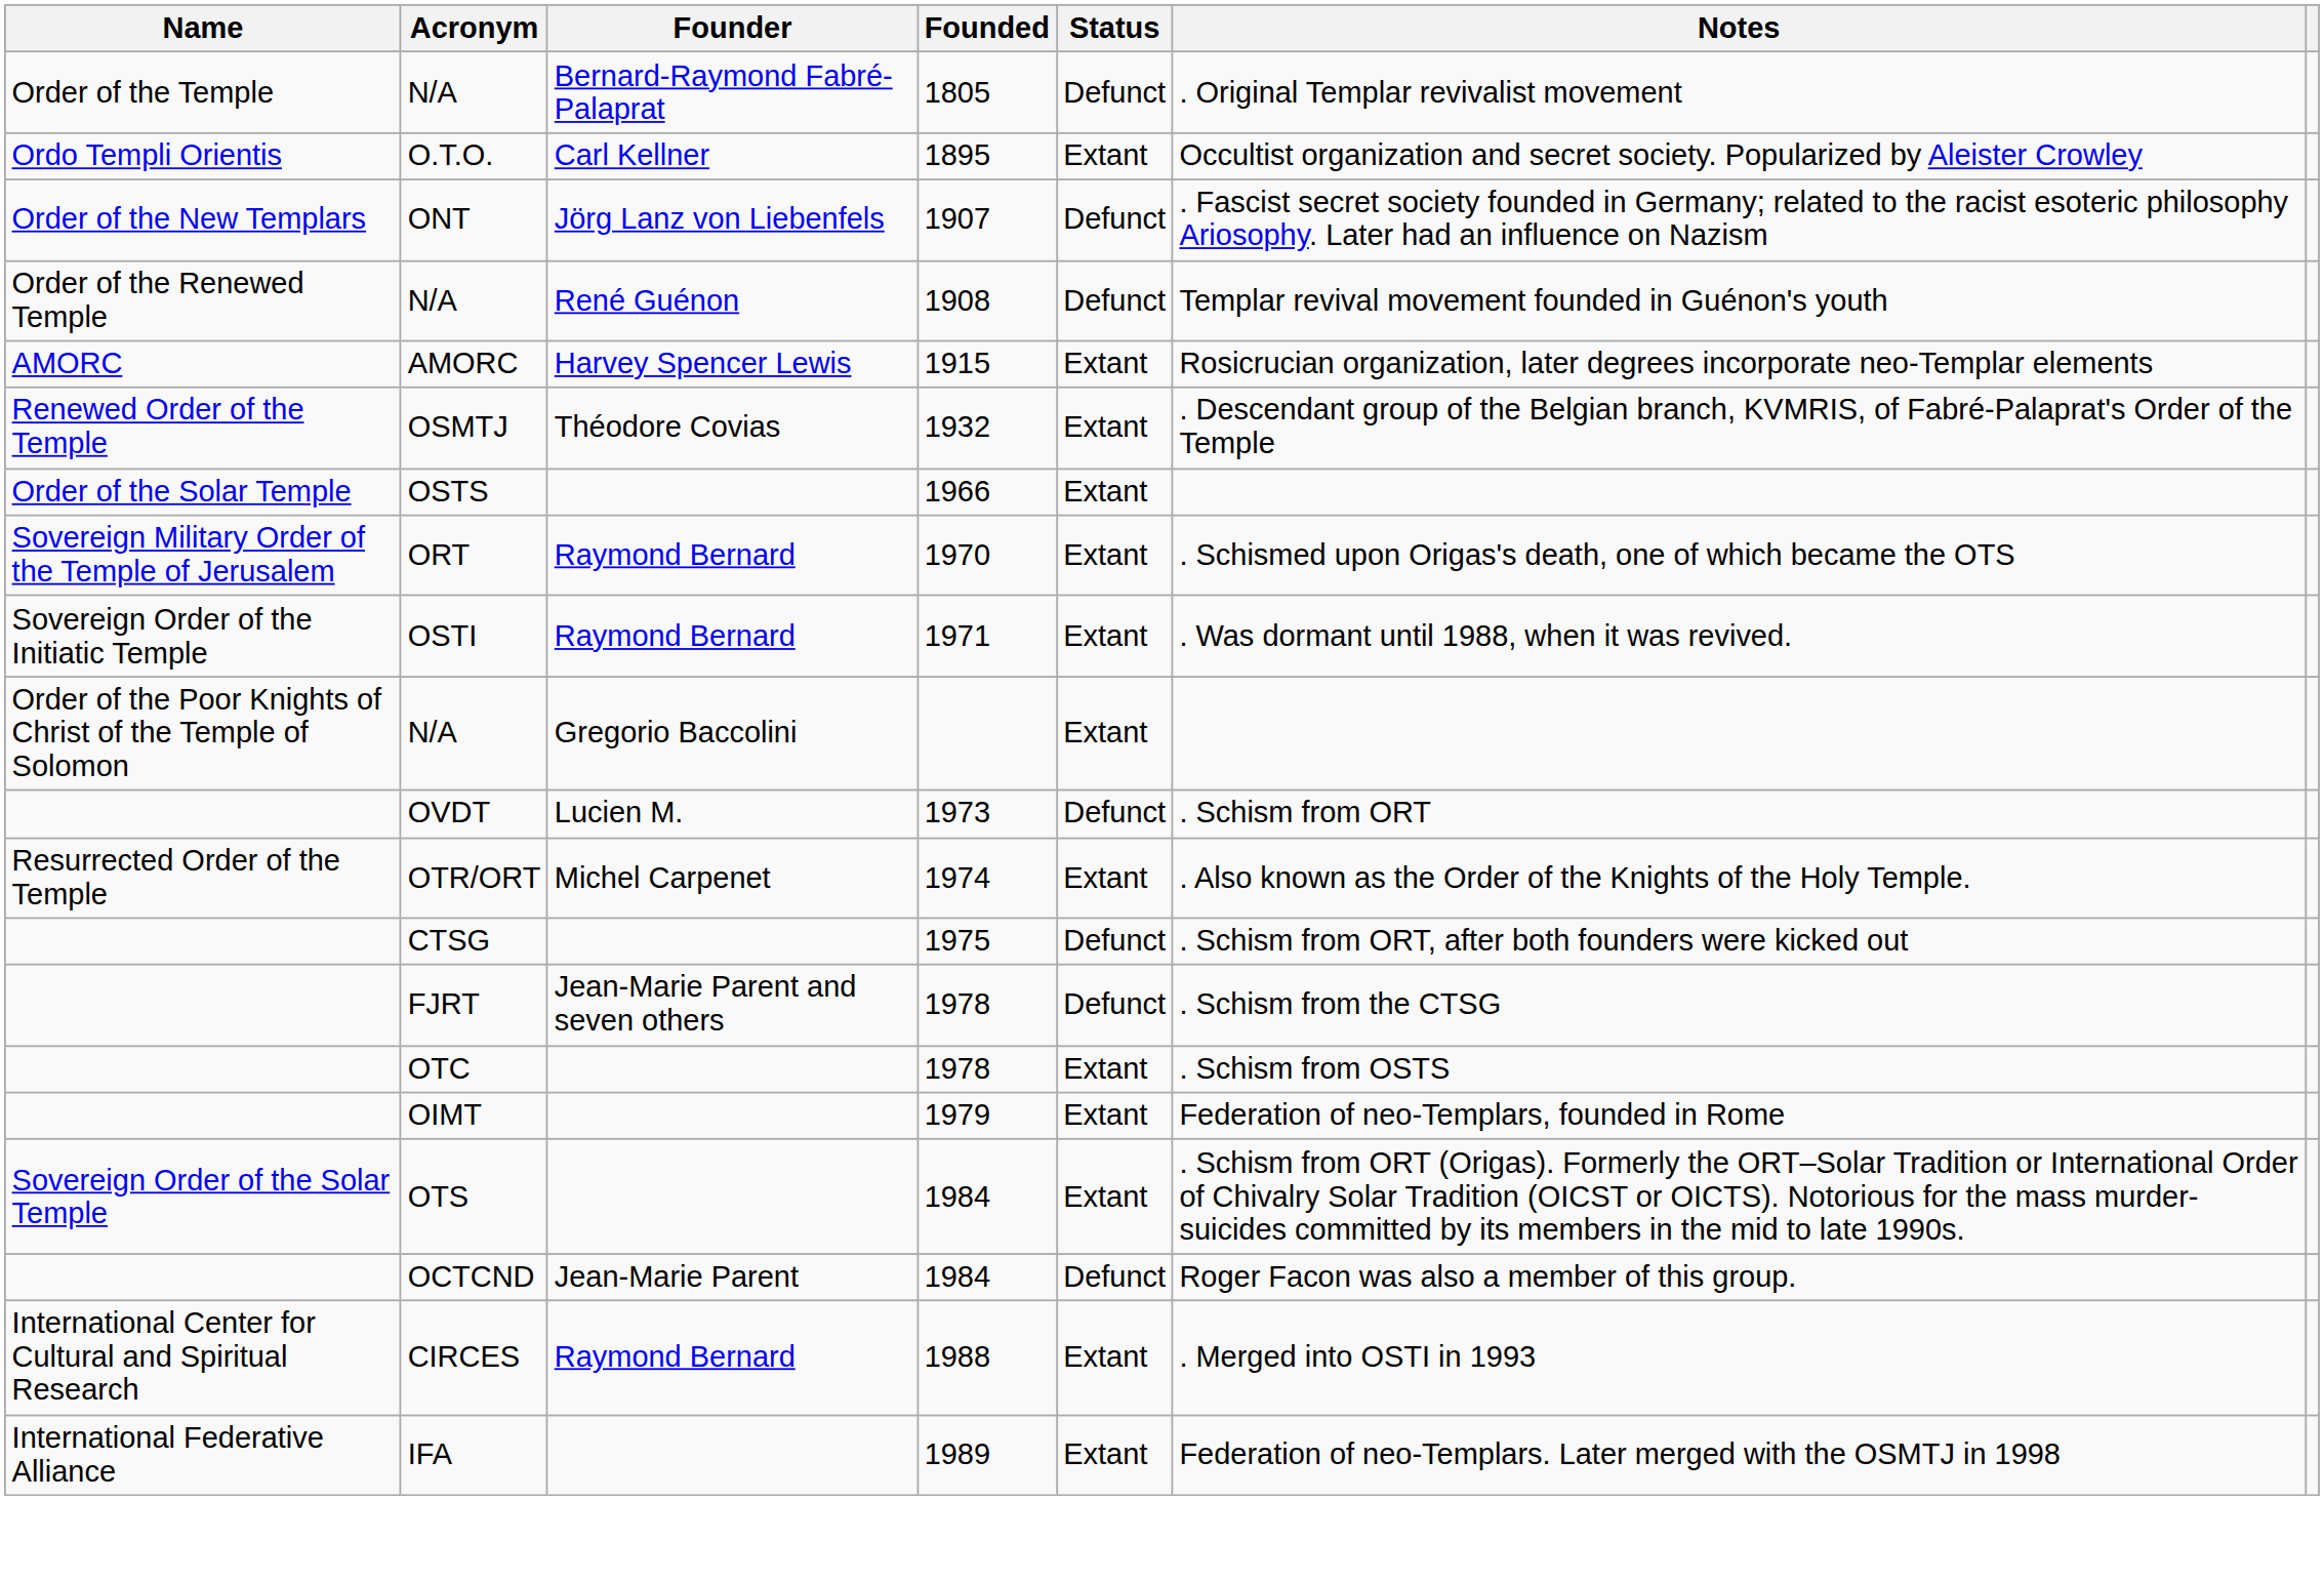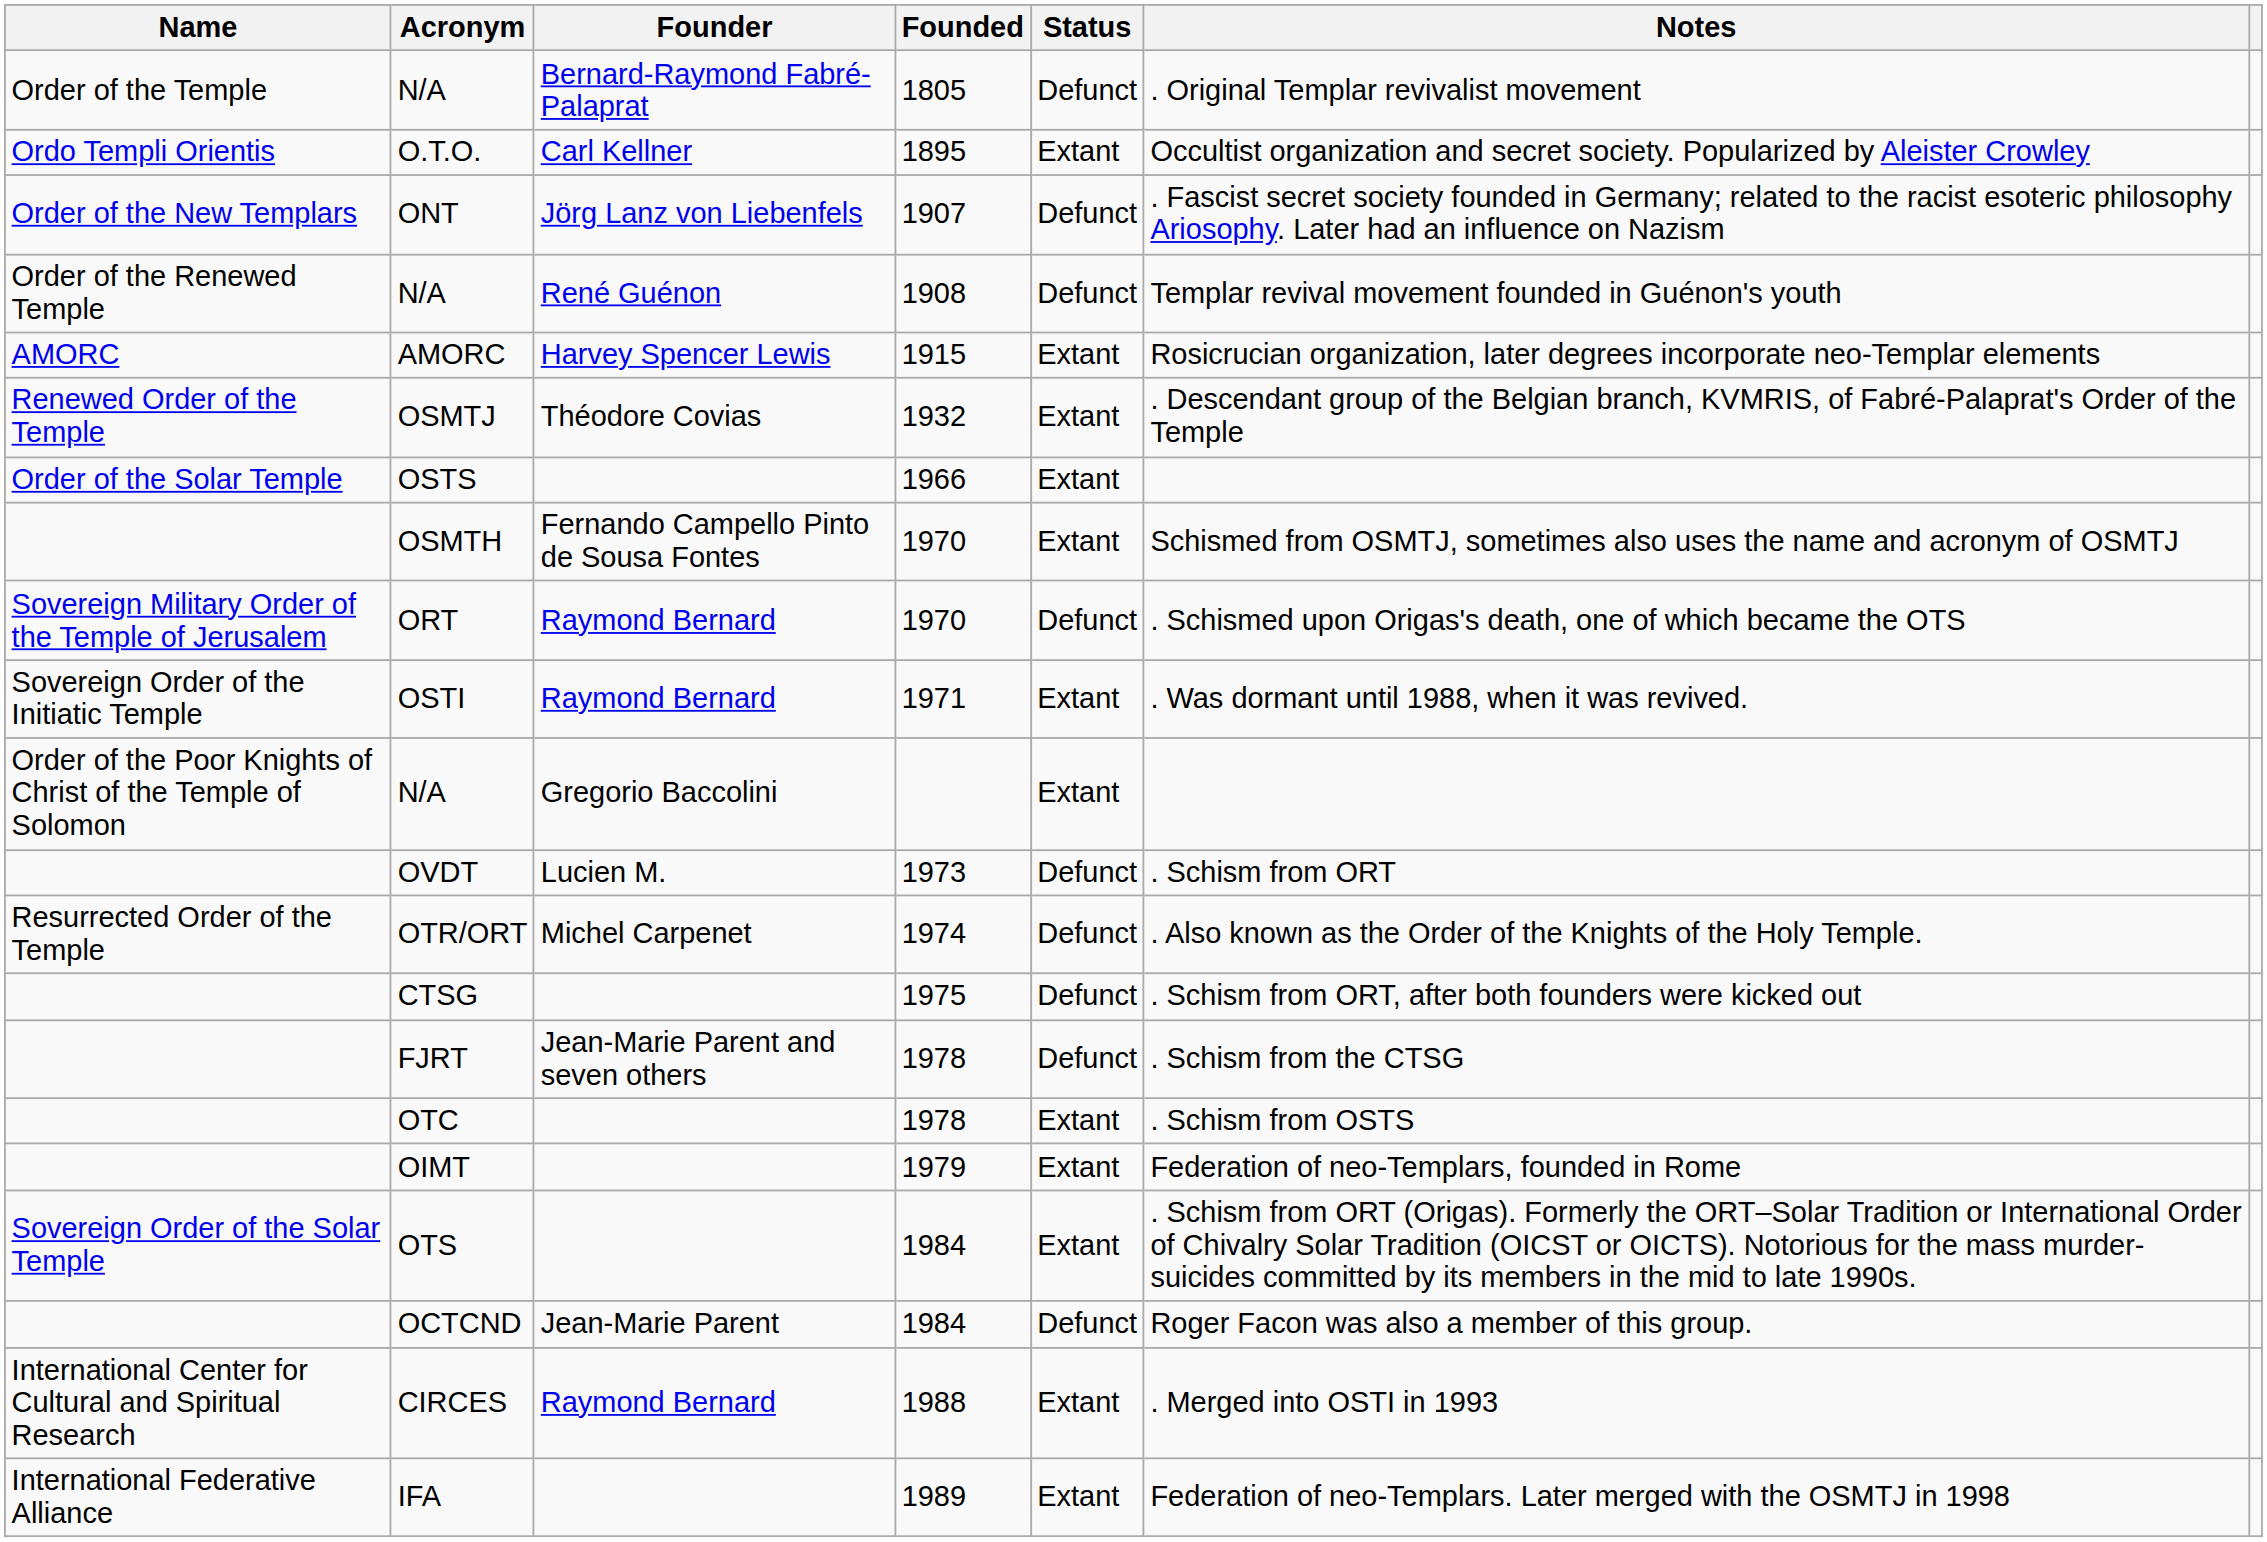 <table class="wikitable sortable plainrowheaders">
 <tr>
 <th scope="col">Name</th>
 <th scope="col">Acronym</th>
 <th style="width:12em;" scope="col">Founder</th>
 <th scope="col">Founded</th>
 <th scope="col">Status</th>
 <th class="unsortable" scope="col">Notes</th>
 <th class="unsortable" scope="col"></th>
 </tr>
 <tr>
 <td>Order of the Temple</td>
 <td>N/A</td>
 <td><a href='#'>Bernard-Raymond Fabré-Palaprat</a></td>
 <td>1805</td>
 <td>Defunct</td>
 <td>. Original Templar revivalist movement</td>
 <td></td>
 </tr>
 <tr>
 <td><a href='#'>Ordo Templi Orientis</a></td>
 <td>O.T.O.</td>
 <td><a href='#'>Carl Kellner</a></td>
 <td>1895</td>
 <td>Extant</td>
 <td>Occultist organization and secret society. Popularized by <a href='#'>Aleister Crowley</a></td>
 <td></td>
 </tr>
 <tr>
 <td><a href='#'>Order of the New Templars</a></td>
 <td>ONT</td>
 <td><a href='#'>Jörg Lanz von Liebenfels</a></td>
 <td>1907</td>
 <td>Defunct</td>
 <td>. Fascist secret society founded in Germany; related to the racist esoteric philosophy <a href='#'>Ariosophy</a>. Later had an influence on Nazism</td>
 <td></td>
 </tr>
 <tr>
 <td>Order of the Renewed Temple</td>
 <td>N/A</td>
 <td><a href='#'>René Guénon</a></td>
 <td>1908</td>
 <td>Defunct</td>
 <td>Templar revival movement founded in Guénon's youth</td>
 <td></td>
 </tr>
 <tr>
 <td><a href='#'>AMORC</a></td>
 <td>AMORC</td>
 <td><a href='#'>Harvey Spencer Lewis</a></td>
 <td>1915</td>
 <td>Extant</td>
 <td>Rosicrucian organization, later degrees incorporate neo-Templar elements</td>
 <td></td>
 </tr>
 <tr>
 <td><a href='#'>Renewed Order of the Temple</a></td>
 <td>OSMTJ</td>
 <td>Théodore Covias</td>
 <td>1932</td>
 <td>Extant</td>
 <td>. Descendant group of the Belgian branch, KVMRIS, of Fabré-Palaprat's Order of the Temple</td>
 <td></td>
 </tr>
 <tr>
 <td><a href='#'>Order of the Solar Temple</a></td>
 <td>OSTS</td>
 <td></td>
 <td>1966</td>
 <td>Extant</td>
 <td></td>
 <td></td>
 </tr>
 <tr>
+<td></td>
+<td>OSMTH</td>
+<td>Fernando Campello Pinto de Sousa Fontes</td>
+<td>1970</td>
+<td>Extant</td>
+<td>Schismed from OSMTJ, sometimes also uses the name and acronym of OSMTJ</td>
+<td></td>
+</tr>
+<tr>
 <td><a href='#'>Sovereign Military Order of the Temple of Jerusalem</a></td>
 <td>ORT</td>
 <td><a href='#'>Raymond Bernard</a></td>
 <td>1970</td>
-<td>Extant</td>
+<td>Defunct</td>
 <td>. Schismed upon Origas's death, one of which became the OTS</td>
 <td></td>
 </tr>
 <tr>
 <td>Sovereign Order of the Initiatic Temple</td>
 <td>OSTI</td>
 <td><a href='#'>Raymond Bernard</a></td>
 <td>1971</td>
 <td>Extant</td>
 <td>. Was dormant until 1988, when it was revived.</td>
 <td></td>
 </tr>
 <tr>
 <td>Order of the Poor Knights of Christ of the Temple of Solomon</td>
 <td>N/A</td>
 <td>Gregorio Baccolini</td>
 <td></td>
 <td>Extant</td>
 <td></td>
 <td></td>
 </tr>
 <tr>
 <td></td>
 <td>OVDT</td>
 <td>Lucien M.</td>
 <td>1973</td>
 <td>Defunct</td>
 <td>. Schism from ORT</td>
 <td></td>
 </tr>
 <tr>
 <td>Resurrected Order of the Temple</td>
 <td>OTR/ORT</td>
 <td>Michel Carpenet</td>
 <td>1974</td>
-<td>Extant</td>
+<td>Defunct</td>
 <td>. Also known as the Order of the Knights of the Holy Temple.</td>
 <td></td>
 </tr>
 <tr>
 <td></td>
 <td>CTSG</td>
 <td></td>
 <td>1975</td>
 <td>Defunct</td>
 <td>. Schism from ORT, after both founders were kicked out</td>
 <td></td>
 </tr>
 <tr>
 <td></td>
 <td>FJRT</td>
 <td>Jean-Marie Parent and seven others</td>
 <td>1978</td>
 <td>Defunct</td>
 <td>. Schism from the CTSG</td>
 <td></td>
 </tr>
 <tr>
 <td></td>
 <td>OTC</td>
 <td></td>
 <td>1978</td>
 <td>Extant</td>
 <td>. Schism from OSTS</td>
 <td></td>
 </tr>
 <tr>
 <td></td>
 <td>OIMT</td>
 <td></td>
 <td>1979</td>
 <td>Extant</td>
 <td>Federation of neo-Templars, founded in Rome</td>
 <td></td>
 </tr>
 <tr>
 <td><a href='#'>Sovereign Order of the Solar Temple</a></td>
 <td>OTS</td>
 <td></td>
 <td>1984</td>
 <td>Extant</td>
 <td>. Schism from ORT (Origas). Formerly the ORT–Solar Tradition or International Order of Chivalry Solar Tradition (OICST or OICTS). Notorious for the mass murder-suicides committed by its members in the mid to late 1990s.</td>
 <td></td>
 </tr>
 <tr>
 <td></td>
 <td>OCTCND</td>
 <td>Jean-Marie Parent</td>
 <td>1984</td>
 <td>Defunct</td>
 <td>Roger Facon was also a member of this group.</td>
 <td></td>
 </tr>
 <tr>
 <td>International Center for Cultural and Spiritual Research</td>
 <td>CIRCES</td>
 <td><a href='#'>Raymond Bernard</a></td>
 <td>1988</td>
 <td>Extant</td>
 <td>. Merged into OSTI in 1993</td>
 <td></td>
 </tr>
 <tr>
 <td>International Federative Alliance</td>
 <td>IFA</td>
 <td></td>
 <td>1989</td>
 <td>Extant</td>
 <td>Federation of neo-Templars. Later merged with the OSMTJ in 1998</td>
 <td></td>
 </tr>
 </table>
